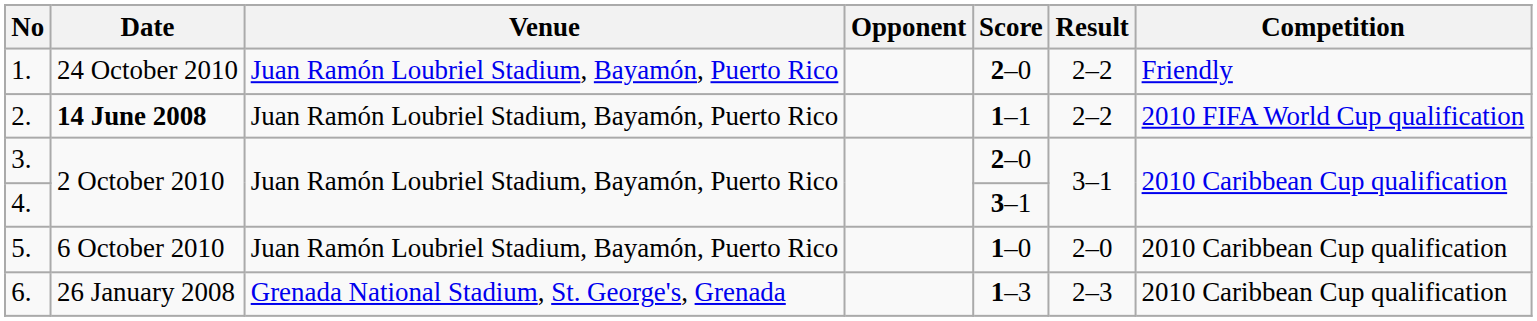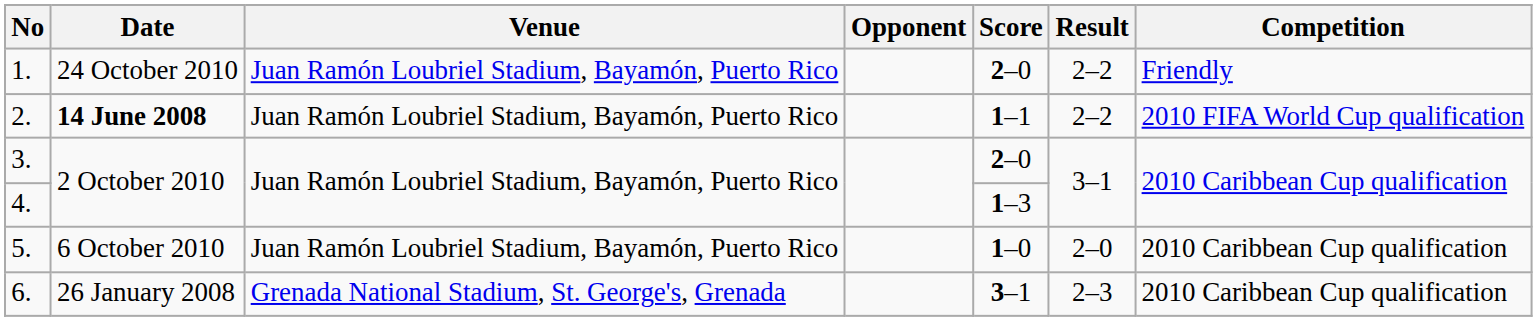 <table class="wikitable" style="font-size:85%;">
 <tr>
 <th>No</th>
 <th>Date</th>
 <th>Venue</th>
 <th>Opponent</th>
 <th>Score</th>
 <th>Result</th>
 <th>Competition</th>
 </tr>
 <tr>
 <td>1.</td>
 <td>24 October 2010</td>
 <td><a href='#'>Juan Ramón Loubriel Stadium</a>, <a href='#'>Bayamón</a>, <a href='#'>Puerto Rico</a></td>
 <td></td>
 <td align=center><strong>2</strong>–0</td>
 <td align=center>2–2</td>
 <td><a href='#'>Friendly</a></td>
 </tr>
 <tr>
 <td>2.</td>
 <td><strong>14 June 2008</strong></td>
 <td>Juan Ramón Loubriel Stadium, Bayamón, Puerto Rico</td>
 <td></td>
 <td align=center><strong>1</strong>–1</td>
 <td align=center>2–2</td>
 <td><a href='#'>2010 FIFA World Cup qualification</a></td>
 </tr>
 <tr>
 <td>3.</td>
 <td rowspan="2">2 October 2010</td>
 <td rowspan="2">Juan Ramón Loubriel Stadium, Bayamón, Puerto Rico</td>
 <td rowspan="2"></td>
 <td align=center><strong>2</strong>–0</td>
 <td rowspan="2" style="text-align:center">3–1</td>
 <td rowspan="2"><a href='#'>2010 Caribbean Cup qualification</a></td>
 </tr>
 <tr>
 <td>4.</td>
-<td align=center><strong>3</strong>–1</td>
+<td align=center><strong>1</strong>–3</td>
 </tr>
 <tr>
 <td>5.</td>
 <td>6 October 2010</td>
 <td>Juan Ramón Loubriel Stadium, Bayamón, Puerto Rico</td>
 <td></td>
 <td align=center><strong>1</strong>–0</td>
 <td align=center>2–0</td>
 <td>2010 Caribbean Cup qualification</td>
 </tr>
 <tr>
 <td>6.</td>
 <td>26 January 2008</td>
 <td><a href='#'>Grenada National Stadium</a>, <a href='#'>St. George's</a>, <a href='#'>Grenada</a></td>
 <td></td>
-<td align=center><strong>1</strong>–3</td>
+<td align=center><strong>3</strong>–1</td>
 <td align=center>2–3</td>
 <td>2010 Caribbean Cup qualification</td>
 </tr>
 </table>
